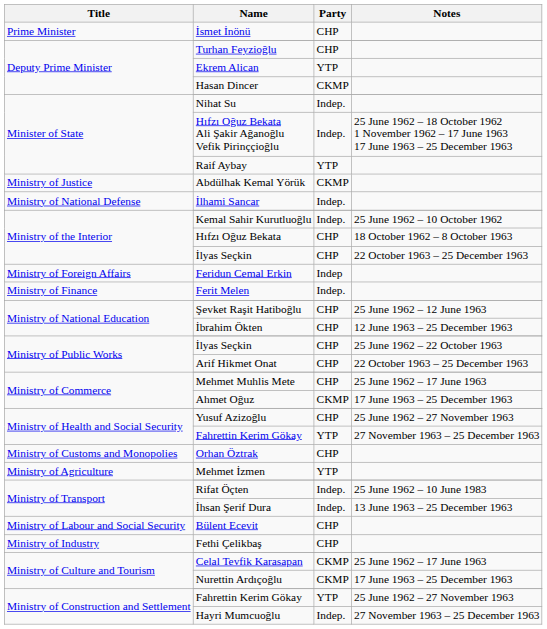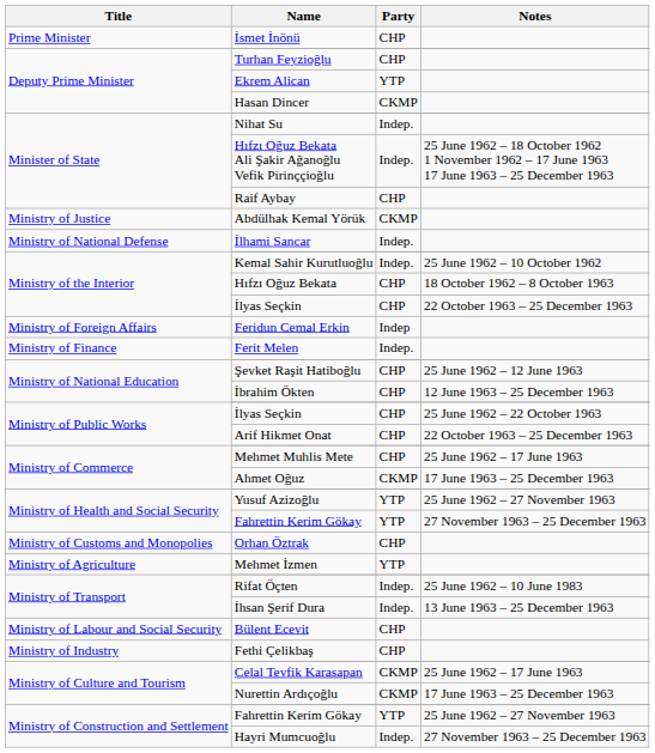 <table class="wikitable">
 <tr>
 <th>Title</th>
 <th>Name</th>
 <th>Party</th>
 <th>Notes</th>
 </tr>
 <tr>
 <td><a href='#'>Prime Minister</a></td>
 <td><a href='#'>İsmet İnönü</a></td>
 <td>CHP</td>
 <td></td>
 </tr>
 <tr>
 <td rowspan="4" style="text-align:left;"><a href='#'>Deputy Prime Minister</a></td>
 </tr>
 <tr>
 <td><a href='#'>Turhan Feyzioğlu</a></td>
 <td>CHP</td>
 <td></td>
 </tr>
 <tr>
 <td><a href='#'>Ekrem Alican</a></td>
 <td>YTP</td>
 <td></td>
 </tr>
 <tr>
 <td>Hasan Dincer</td>
 <td>CKMP</td>
 <td></td>
 </tr>
 <tr>
 <td rowspan="4" style="text-align:left;"><a href='#'>Minister of State</a></td>
 </tr>
 <tr>
 <td>Nihat Su</td>
 <td>Indep.</td>
 <td></td>
 </tr>
 <tr>
 <td><a href='#'>Hıfzı Oğuz Bekata</a><br>Ali Şakir Ağanoğlu<br>Vefik Pirinççioğlu</td>
 <td>Indep.</td>
 <td>25 June 1962 – 18 October 1962<br>1 November 1962 – 17 June 1963<br>17 June 1963 – 25 December 1963</td>
 </tr>
 <tr>
 <td>Raif Aybay</td>
-<td>YTP</td>
+<td>CHP</td>
 <td></td>
 </tr>
 <tr>
 <td><a href='#'>Ministry of Justice</a></td>
 <td>Abdülhak Kemal Yörük</td>
 <td>CKMP</td>
 <td></td>
 </tr>
 <tr>
 <td><a href='#'>Ministry of National Defense</a></td>
 <td><a href='#'>İlhami Sancar</a></td>
 <td>Indep.</td>
 <td></td>
 </tr>
 <tr>
 <td rowspan="4" style="text-align:left;"><a href='#'>Ministry of the Interior</a></td>
 </tr>
 <tr>
 <td>Kemal Sahir Kurutluoğlu</td>
 <td>Indep.</td>
 <td>25 June 1962 – 10 October 1962</td>
 </tr>
 <tr>
 <td>Hıfzı Oğuz Bekata</td>
 <td>CHP</td>
 <td>18 October 1962 – 8 October 1963</td>
 </tr>
 <tr>
 <td>İlyas Seçkin</td>
 <td>CHP</td>
 <td>22 October 1963 – 25 December 1963</td>
 </tr>
 <tr>
 <td><a href='#'>Ministry of Foreign Affairs</a></td>
 <td><a href='#'>Feridun Cemal Erkin</a></td>
 <td>Indep</td>
 <td></td>
 </tr>
 <tr>
 <td><a href='#'>Ministry of Finance</a></td>
 <td><a href='#'>Ferit Melen</a></td>
 <td>Indep.</td>
 <td></td>
 </tr>
 <tr>
 <td rowspan="3" style="text-align:left;"><a href='#'>Ministry of National Education</a></td>
 </tr>
 <tr>
 <td>Şevket Raşit Hatiboğlu</td>
 <td>CHP</td>
 <td>25 June 1962 – 12 June 1963</td>
 </tr>
 <tr>
 <td>İbrahim Ökten</td>
 <td>CHP</td>
 <td>12 June 1963 – 25 December 1963</td>
 </tr>
 <tr>
 <td rowspan="3" style="text-align:left;"><a href='#'>Ministry of Public Works</a></td>
 </tr>
 <tr>
 <td>İlyas Seçkin</td>
 <td>CHP</td>
 <td>25 June 1962 – 22 October 1963</td>
 </tr>
 <tr>
 <td>Arif Hikmet Onat</td>
 <td>CHP</td>
 <td>22 October 1963 – 25 December 1963</td>
 </tr>
 <tr>
 <td rowspan="3" style="text-align:left;"><a href='#'>Ministry of Commerce</a></td>
 </tr>
 <tr>
 <td>Mehmet Muhlis Mete</td>
 <td>CHP</td>
 <td>25 June 1962 – 17 June 1963</td>
 </tr>
 <tr>
 <td>Ahmet Oğuz</td>
 <td>CKMP</td>
 <td>17 June 1963 – 25 December 1963</td>
 </tr>
 <tr>
 <td rowspan="3" style="text-align:left;"><a href='#'>Ministry of Health and Social Security</a></td>
 </tr>
 <tr>
 <td>Yusuf Azizoğlu</td>
-<td>CHP</td>
+<td>YTP</td>
 <td>25 June 1962 – 27 November 1963</td>
 </tr>
 <tr>
 <td><a href='#'>Fahrettin Kerim Gökay</a></td>
 <td>YTP</td>
 <td>27 November 1963 – 25 December 1963</td>
 </tr>
 <tr>
 <td><a href='#'>Ministry of Customs and Monopolies</a></td>
 <td><a href='#'>Orhan Öztrak</a></td>
 <td>CHP</td>
 <td></td>
 </tr>
 <tr>
 <td><a href='#'>Ministry of Agriculture</a></td>
 <td>Mehmet İzmen</td>
 <td>YTP</td>
 <td></td>
 </tr>
 <tr>
 <td rowspan="3" style="text-align:left;"><a href='#'>Ministry of Transport</a></td>
 </tr>
 <tr>
 <td>Rifat Öçten</td>
 <td>Indep.</td>
 <td>25 June 1962 – 10 June 1983</td>
 </tr>
 <tr>
 <td>İhsan Şerif Dura</td>
 <td>Indep.</td>
 <td>13 June 1963 – 25 December 1963</td>
 </tr>
 <tr>
 <td><a href='#'>Ministry of Labour and Social Security</a></td>
 <td><a href='#'>Bülent Ecevit</a></td>
 <td>CHP</td>
 <td></td>
 </tr>
 <tr>
 <td><a href='#'>Ministry of Industry</a></td>
 <td>Fethi Çelikbaş</td>
 <td>CHP</td>
 <td></td>
 </tr>
 <tr>
 <td rowspan="3" style="text-align:left;"><a href='#'>Ministry of Culture and Tourism</a></td>
 </tr>
 <tr>
 <td><a href='#'>Celal Tevfik Karasapan</a></td>
 <td>CKMP</td>
 <td>25 June 1962 – 17 June 1963</td>
 </tr>
 <tr>
 <td>Nurettin Ardıçoğlu</td>
 <td>CKMP</td>
 <td>17 June 1963 – 25 December 1963</td>
 </tr>
 <tr>
 <td rowspan="3" style="text-align:left;"><a href='#'>Ministry of Construction and Settlement</a></td>
 </tr>
 <tr>
 <td>Fahrettin Kerim Gökay</td>
 <td>YTP</td>
 <td>25 June 1962 – 27 November 1963</td>
 </tr>
 <tr>
 <td>Hayri Mumcuoğlu</td>
 <td>Indep.</td>
 <td>27 November 1963 – 25 December 1963</td>
 </tr>
 </table>
